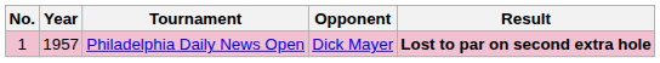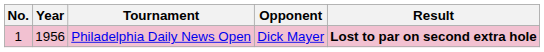 <table class="wikitable" style="font-size:95%;">
 <tr>
 <th>No.</th>
 <th>Year</th>
 <th>Tournament</th>
 <th>Opponent</th>
 <th>Result</th>
 </tr>
 <tr style="background:#F2C1D1;">
 <td align=center>1</td>
-<td>1957</td>
+<td>1956</td>
 <td><a href='#'>Philadelphia Daily News Open</a></td>
 <td> <a href='#'>Dick Mayer</a></td>
 <td><strong>Lost to par on second extra hole</strong></td>
 </tr>
 </table>
